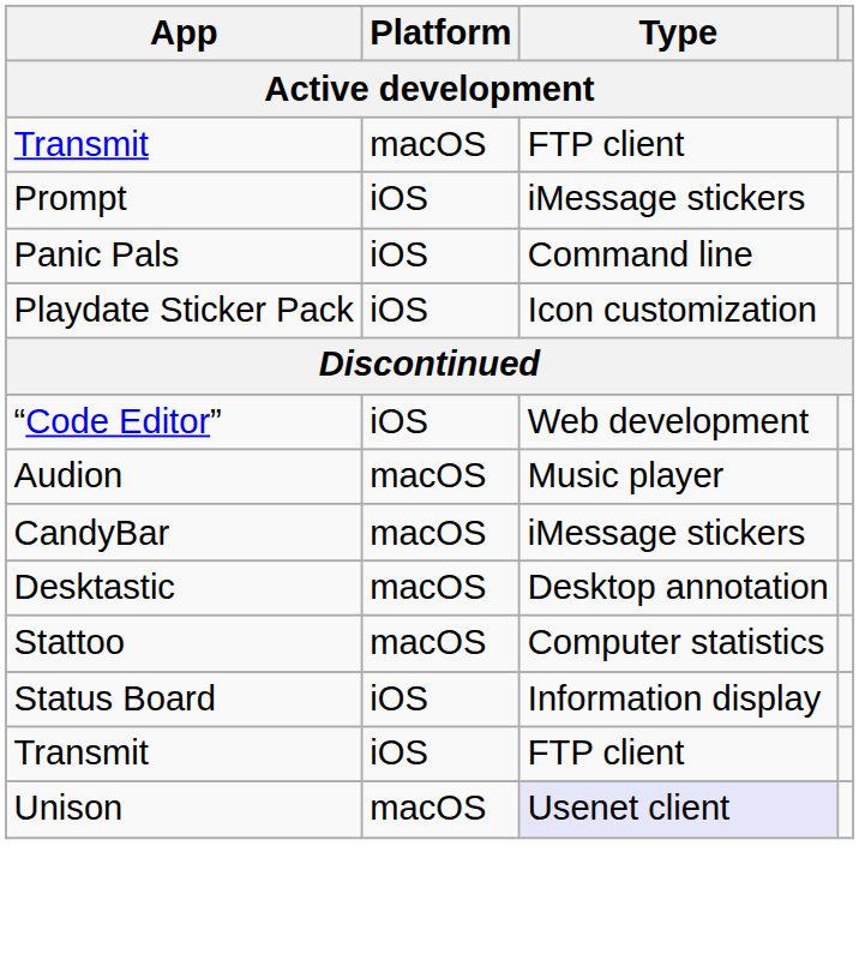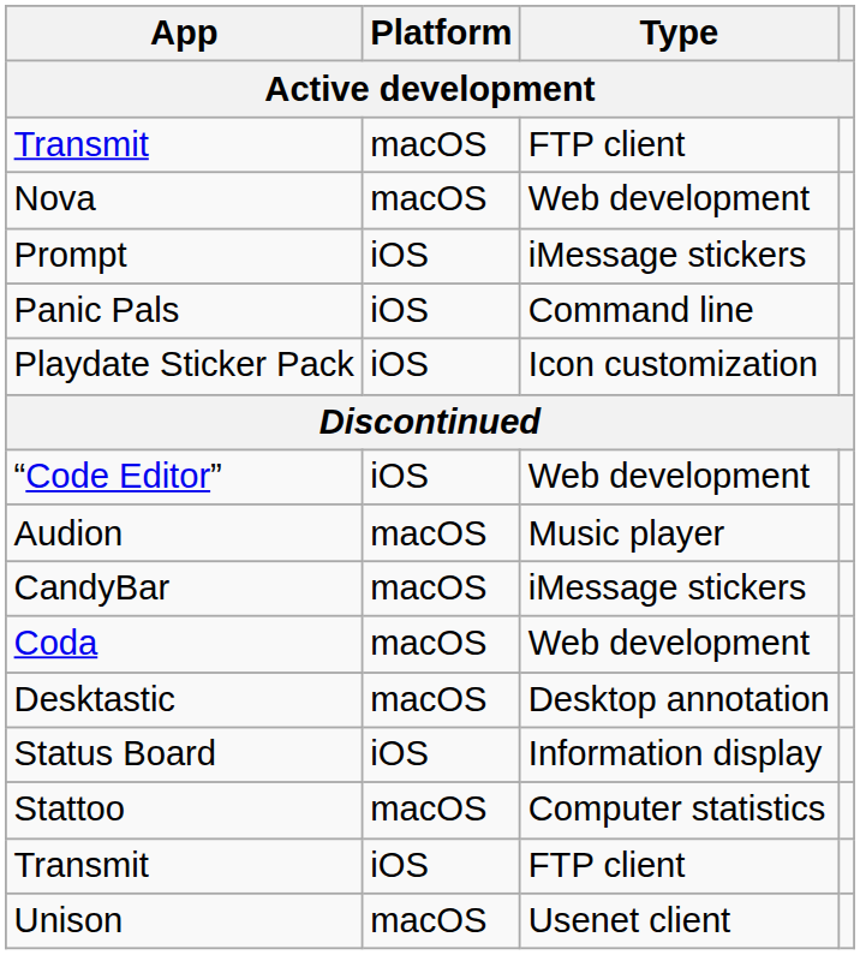 <table class="wikitable">
 <tr>
 <th>App</th>
 <th>Platform</th>
 <th>Type</th>
 <th></th>
 </tr>
 <tr>
 <th colspan="4">Active development</th>
 </tr>
 <tr>
 <td><a href='#'>Transmit</a></td>
 <td>macOS</td>
 <td>FTP client</td>
+<td></td>
+</tr>
+<tr>
+<td>Nova</td>
+<td>macOS</td>
+<td>Web development</td>
 <td></td>
 </tr>
 <tr>
 <td>Prompt</td>
 <td>iOS</td>
 <td>iMessage stickers</td>
 <td></td>
 </tr>
 <tr>
 <td>Panic Pals</td>
 <td>iOS</td>
 <td>Command line</td>
 <td></td>
 </tr>
 <tr>
 <td>Playdate Sticker Pack</td>
 <td>iOS</td>
 <td>Icon customization</td>
 <td></td>
 </tr>
 <tr>
 <th colspan="4"><em>Discontinued</em></th>
 </tr>
 <tr>
 <td>“<a href='#'>Code Editor</a>”</td>
 <td>iOS</td>
 <td>Web development</td>
 <td></td>
 </tr>
 <tr>
 <td>Audion</td>
 <td>macOS</td>
 <td>Music player</td>
 <td></td>
 </tr>
 <tr>
 <td>CandyBar</td>
 <td>macOS</td>
 <td>iMessage stickers</td>
 <td></td>
 </tr>
 <tr>
+<td><a href='#'>Coda</a></td>
+<td>macOS</td>
+<td>Web development</td>
+<td></td>
+</tr>
+<tr>
 <td>Desktastic</td>
 <td>macOS</td>
 <td>Desktop annotation</td>
 <td></td>
 </tr>
 <tr>
+<td>Status Board</td>
+<td>iOS</td>
+<td>Information display</td>
+<td></td>
+</tr>
+<tr>
 <td>Stattoo</td>
 <td>macOS</td>
 <td>Computer statistics</td>
-<td></td>
-</tr>
-<tr>
-<td>Status Board</td>
-<td>iOS</td>
-<td>Information display</td>
 <td></td>
 </tr>
 <tr>
 <td>Transmit</td>
 <td>iOS</td>
 <td>FTP client</td>
 <td></td>
 </tr>
 <tr>
 <td>Unison</td>
 <td>macOS</td>
-<td style="background: lavender;">Usenet client</td>
+<td>Usenet client</td>
 <td></td>
 </tr>
 </table>
